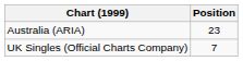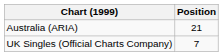 <table class="wikitable">
 <tr>
 <th>Chart (1999)</th>
 <th>Position</th>
 </tr>
 <tr>
 <td>Australia (ARIA)</td>
-<td style="text-align:center;">23</td>
+<td style="text-align:center;">21</td>
 </tr>
 <tr>
 <td>UK Singles (Official Charts Company)</td>
 <td style="text-align:center;">7</td>
 </tr>
 </table>
